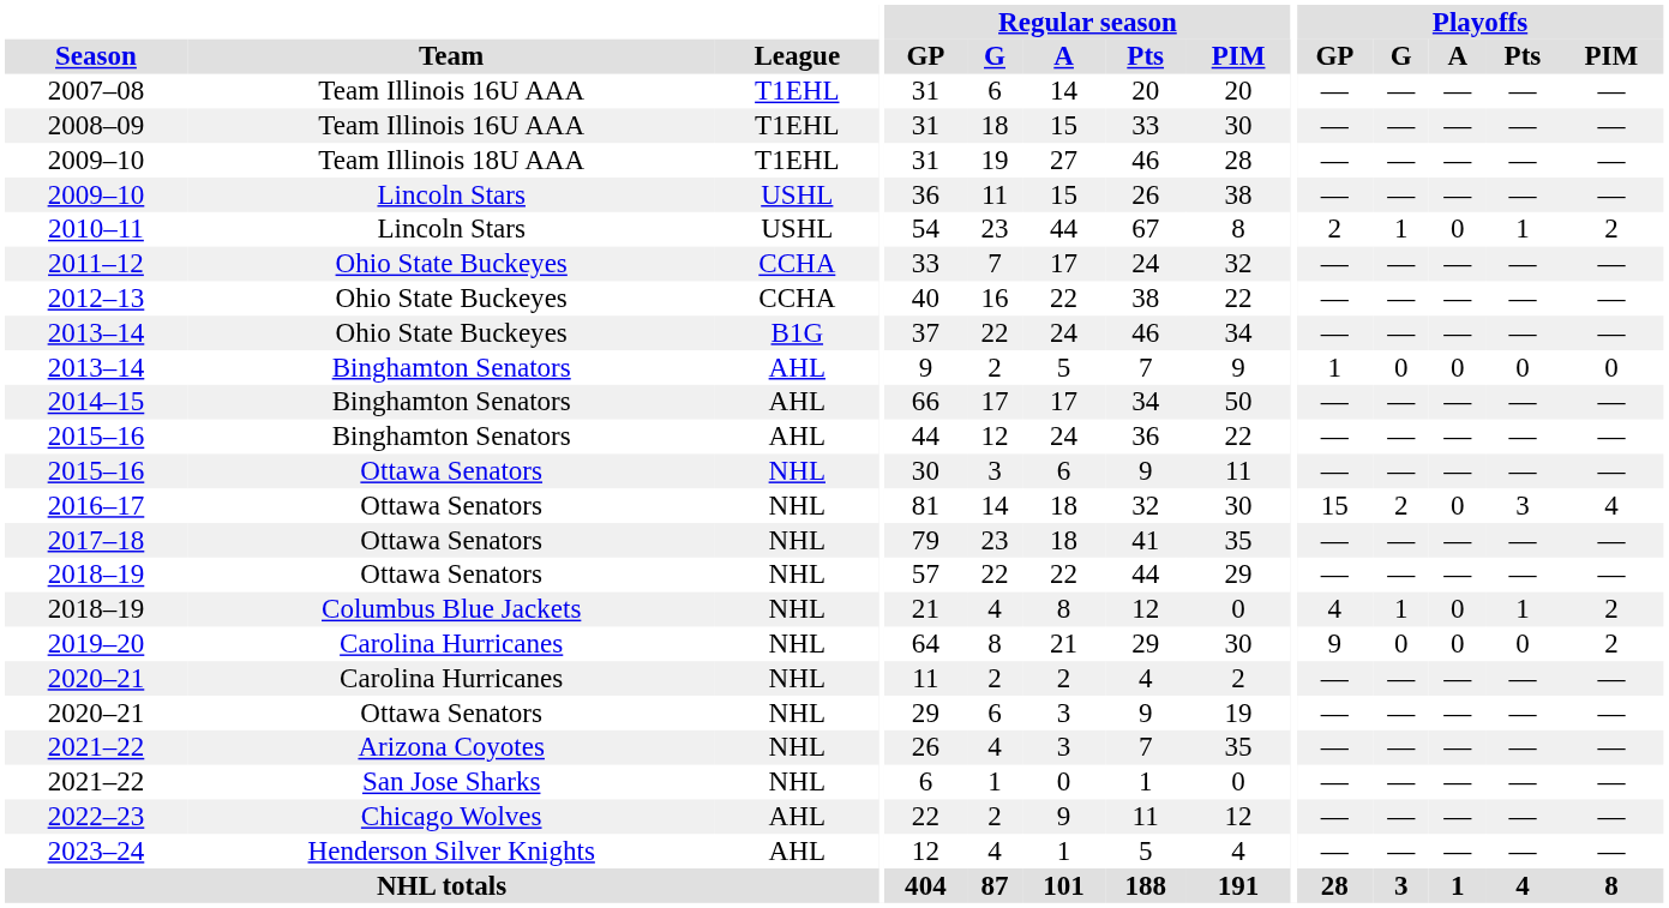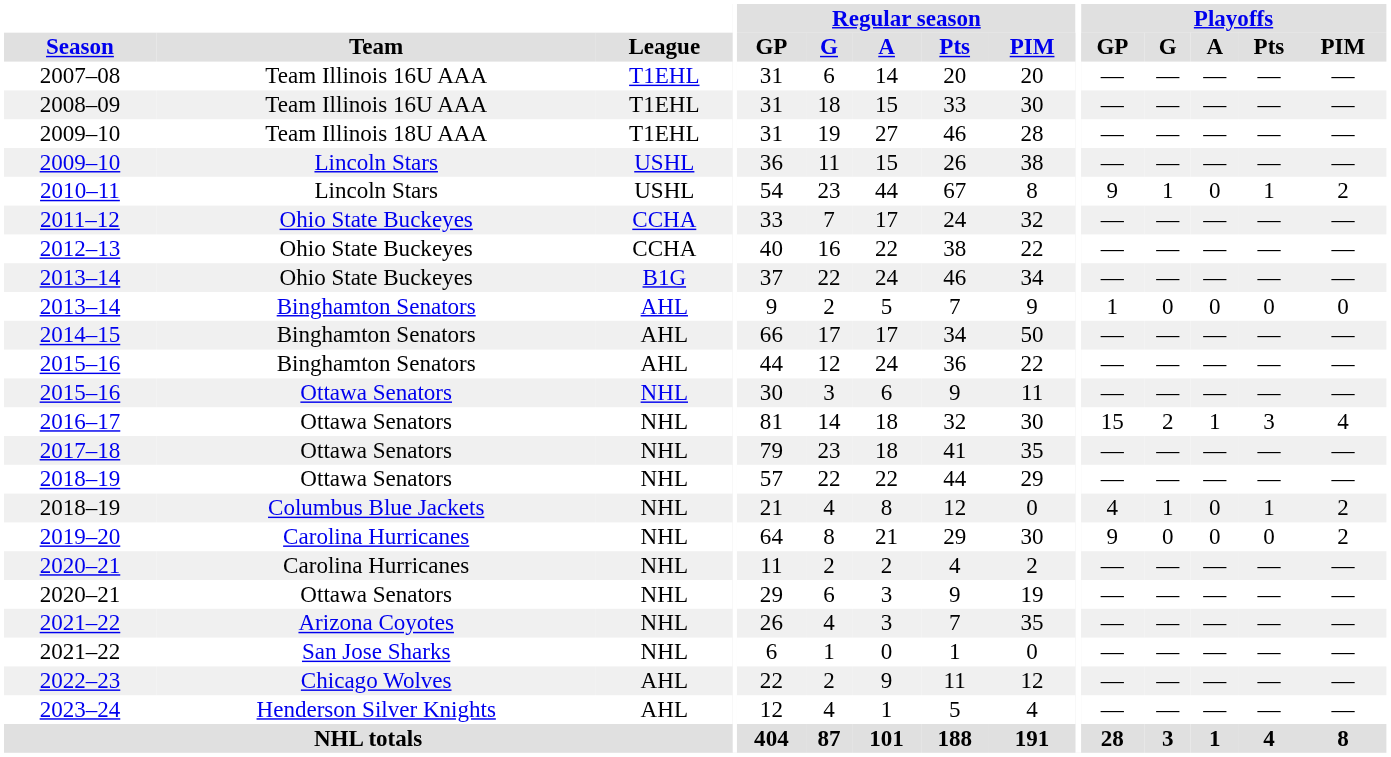 <table border="0" cellpadding="1" cellspacing="0" style="text-align:center; width:60em">
 <tr bgcolor="#e0e0e0">
 <th colspan="3" bgcolor="#ffffff"></th>
 <th rowspan="100" bgcolor="#ffffff"></th>
 <th colspan="5"><a href='#'>Regular season</a></th>
 <th rowspan="100" bgcolor="#ffffff"></th>
 <th colspan="5"><a href='#'>Playoffs</a></th>
 </tr>
 <tr bgcolor="#e0e0e0">
 <th><a href='#'>Season</a></th>
 <th>Team</th>
 <th>League</th>
 <th>GP</th>
 <th><a href='#'>G</a></th>
 <th><a href='#'>A</a></th>
 <th><a href='#'>Pts</a></th>
 <th><a href='#'>PIM</a></th>
 <th>GP</th>
 <th>G</th>
 <th>A</th>
 <th>Pts</th>
 <th>PIM</th>
 </tr>
 <tr>
 <td>2007–08</td>
 <td>Team Illinois 16U AAA</td>
 <td><a href='#'>T1EHL</a></td>
 <td>31</td>
 <td>6</td>
 <td>14</td>
 <td>20</td>
 <td>20</td>
 <td>—</td>
 <td>—</td>
 <td>—</td>
 <td>—</td>
 <td>—</td>
 </tr>
 <tr bgcolor="#f0f0f0">
 <td>2008–09</td>
 <td>Team Illinois 16U AAA</td>
 <td>T1EHL</td>
 <td>31</td>
 <td>18</td>
 <td>15</td>
 <td>33</td>
 <td>30</td>
 <td>—</td>
 <td>—</td>
 <td>—</td>
 <td>—</td>
 <td>—</td>
 </tr>
 <tr>
 <td>2009–10</td>
 <td>Team Illinois 18U AAA</td>
 <td>T1EHL</td>
 <td>31</td>
 <td>19</td>
 <td>27</td>
 <td>46</td>
 <td>28</td>
 <td>—</td>
 <td>—</td>
 <td>—</td>
 <td>—</td>
 <td>—</td>
 </tr>
 <tr bgcolor="#f0f0f0">
 <td><a href='#'>2009–10</a></td>
 <td><a href='#'>Lincoln Stars</a></td>
 <td><a href='#'>USHL</a></td>
 <td>36</td>
 <td>11</td>
 <td>15</td>
 <td>26</td>
 <td>38</td>
 <td>—</td>
 <td>—</td>
 <td>—</td>
 <td>—</td>
 <td>—</td>
 </tr>
 <tr>
 <td><a href='#'>2010–11</a></td>
 <td>Lincoln Stars</td>
 <td>USHL</td>
 <td>54</td>
 <td>23</td>
 <td>44</td>
 <td>67</td>
 <td>8</td>
-<td>2</td>
+<td>9</td>
 <td>1</td>
 <td>0</td>
 <td>1</td>
 <td>2</td>
 </tr>
 <tr bgcolor="#f0f0f0">
 <td><a href='#'>2011–12</a></td>
 <td><a href='#'>Ohio State Buckeyes</a></td>
 <td><a href='#'>CCHA</a></td>
 <td>33</td>
 <td>7</td>
 <td>17</td>
 <td>24</td>
 <td>32</td>
 <td>—</td>
 <td>—</td>
 <td>—</td>
 <td>—</td>
 <td>—</td>
 </tr>
 <tr>
 <td><a href='#'>2012–13</a></td>
 <td>Ohio State Buckeyes</td>
 <td>CCHA</td>
 <td>40</td>
 <td>16</td>
 <td>22</td>
 <td>38</td>
 <td>22</td>
 <td>—</td>
 <td>—</td>
 <td>—</td>
 <td>—</td>
 <td>—</td>
 </tr>
 <tr bgcolor="#f0f0f0">
 <td><a href='#'>2013–14</a></td>
 <td>Ohio State Buckeyes</td>
 <td><a href='#'>B1G</a></td>
 <td>37</td>
 <td>22</td>
 <td>24</td>
 <td>46</td>
 <td>34</td>
 <td>—</td>
 <td>—</td>
 <td>—</td>
 <td>—</td>
 <td>—</td>
 </tr>
 <tr>
 <td><a href='#'>2013–14</a></td>
 <td><a href='#'>Binghamton Senators</a></td>
 <td><a href='#'>AHL</a></td>
 <td>9</td>
 <td>2</td>
 <td>5</td>
 <td>7</td>
 <td>9</td>
 <td>1</td>
 <td>0</td>
 <td>0</td>
 <td>0</td>
 <td>0</td>
 </tr>
 <tr bgcolor="#f0f0f0">
 <td><a href='#'>2014–15</a></td>
 <td>Binghamton Senators</td>
 <td>AHL</td>
 <td>66</td>
 <td>17</td>
 <td>17</td>
 <td>34</td>
 <td>50</td>
 <td>—</td>
 <td>—</td>
 <td>—</td>
 <td>—</td>
 <td>—</td>
 </tr>
 <tr>
 <td><a href='#'>2015–16</a></td>
 <td>Binghamton Senators</td>
 <td>AHL</td>
 <td>44</td>
 <td>12</td>
 <td>24</td>
 <td>36</td>
 <td>22</td>
 <td>—</td>
 <td>—</td>
 <td>—</td>
 <td>—</td>
 <td>—</td>
 </tr>
 <tr bgcolor="#f0f0f0">
 <td><a href='#'>2015–16</a></td>
 <td><a href='#'>Ottawa Senators</a></td>
 <td><a href='#'>NHL</a></td>
 <td>30</td>
 <td>3</td>
 <td>6</td>
 <td>9</td>
 <td>11</td>
 <td>—</td>
 <td>—</td>
 <td>—</td>
 <td>—</td>
 <td>—</td>
 </tr>
 <tr>
 <td><a href='#'>2016–17</a></td>
 <td>Ottawa Senators</td>
 <td>NHL</td>
 <td>81</td>
 <td>14</td>
 <td>18</td>
 <td>32</td>
 <td>30</td>
 <td>15</td>
 <td>2</td>
-<td>0</td>
+<td>1</td>
 <td>3</td>
 <td>4</td>
 </tr>
 <tr bgcolor="#f0f0f0">
 <td><a href='#'>2017–18</a></td>
 <td>Ottawa Senators</td>
 <td>NHL</td>
 <td>79</td>
 <td>23</td>
 <td>18</td>
 <td>41</td>
 <td>35</td>
 <td>—</td>
 <td>—</td>
 <td>—</td>
 <td>—</td>
 <td>—</td>
 </tr>
 <tr>
 <td><a href='#'>2018–19</a></td>
 <td>Ottawa Senators</td>
 <td>NHL</td>
 <td>57</td>
 <td>22</td>
 <td>22</td>
 <td>44</td>
 <td>29</td>
 <td>—</td>
 <td>—</td>
 <td>—</td>
 <td>—</td>
 <td>—</td>
 </tr>
 <tr bgcolor="#f0f0f0">
 <td>2018–19</td>
 <td><a href='#'>Columbus Blue Jackets</a></td>
 <td>NHL</td>
 <td>21</td>
 <td>4</td>
 <td>8</td>
 <td>12</td>
 <td>0</td>
 <td>4</td>
 <td>1</td>
 <td>0</td>
 <td>1</td>
 <td>2</td>
 </tr>
 <tr>
 <td><a href='#'>2019–20</a></td>
 <td><a href='#'>Carolina Hurricanes</a></td>
 <td>NHL</td>
 <td>64</td>
 <td>8</td>
 <td>21</td>
 <td>29</td>
 <td>30</td>
 <td>9</td>
 <td>0</td>
 <td>0</td>
 <td>0</td>
 <td>2</td>
 </tr>
 <tr bgcolor="#f0f0f0">
 <td><a href='#'>2020–21</a></td>
 <td>Carolina Hurricanes</td>
 <td>NHL</td>
 <td>11</td>
 <td>2</td>
 <td>2</td>
 <td>4</td>
 <td>2</td>
 <td>—</td>
 <td>—</td>
 <td>—</td>
 <td>—</td>
 <td>—</td>
 </tr>
 <tr>
 <td>2020–21</td>
 <td>Ottawa Senators</td>
 <td>NHL</td>
 <td>29</td>
 <td>6</td>
 <td>3</td>
 <td>9</td>
 <td>19</td>
 <td>—</td>
 <td>—</td>
 <td>—</td>
 <td>—</td>
 <td>—</td>
 </tr>
 <tr bgcolor="#f0f0f0">
 <td><a href='#'>2021–22</a></td>
 <td><a href='#'>Arizona Coyotes</a></td>
 <td>NHL</td>
 <td>26</td>
 <td>4</td>
 <td>3</td>
 <td>7</td>
 <td>35</td>
 <td>—</td>
 <td>—</td>
 <td>—</td>
 <td>—</td>
 <td>—</td>
 </tr>
 <tr>
 <td>2021–22</td>
 <td><a href='#'>San Jose Sharks</a></td>
 <td>NHL</td>
 <td>6</td>
 <td>1</td>
 <td>0</td>
 <td>1</td>
 <td>0</td>
 <td>—</td>
 <td>—</td>
 <td>—</td>
 <td>—</td>
 <td>—</td>
 </tr>
 <tr bgcolor="#f0f0f0">
 <td><a href='#'>2022–23</a></td>
 <td><a href='#'>Chicago Wolves</a></td>
 <td>AHL</td>
 <td>22</td>
 <td>2</td>
 <td>9</td>
 <td>11</td>
 <td>12</td>
 <td>—</td>
 <td>—</td>
 <td>—</td>
 <td>—</td>
 <td>—</td>
 </tr>
 <tr>
 <td><a href='#'>2023–24</a></td>
 <td><a href='#'>Henderson Silver Knights</a></td>
 <td>AHL</td>
 <td>12</td>
 <td>4</td>
 <td>1</td>
 <td>5</td>
 <td>4</td>
 <td>—</td>
 <td>—</td>
 <td>—</td>
 <td>—</td>
 <td>—</td>
 </tr>
 <tr bgcolor="#e0e0e0">
 <th colspan="3">NHL totals</th>
 <th>404</th>
 <th>87</th>
 <th>101</th>
 <th>188</th>
 <th>191</th>
 <th>28</th>
 <th>3</th>
 <th>1</th>
 <th>4</th>
 <th>8</th>
 </tr>
 </table>
